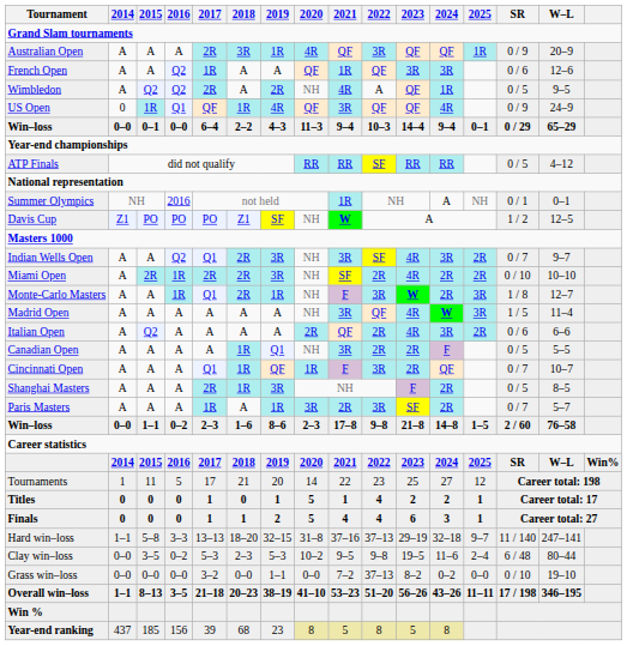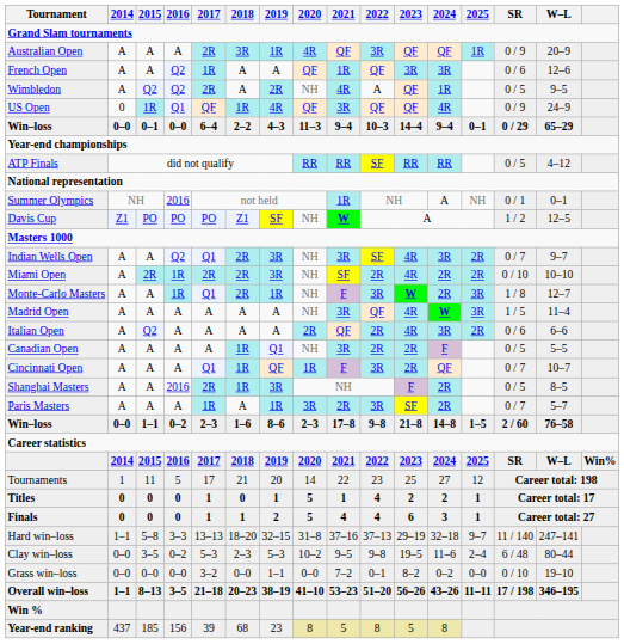 <table class="wikitable nowrap" style=text-align:center;font-size:96%>
 <tr>
 <th>Tournament</th>
 <th><a href='#'>2014</a></th>
 <th><a href='#'>2015</a></th>
 <th><a href='#'>2016</a></th>
 <th><a href='#'>2017</a></th>
 <th><a href='#'>2018</a></th>
 <th><a href='#'>2019</a></th>
 <th><a href='#'>2020</a></th>
 <th><a href='#'>2021</a></th>
 <th><a href='#'>2022</a></th>
 <th><a href='#'>2023</a></th>
 <th><a href='#'>2024</a></th>
 <th><a href='#'>2025</a></th>
 <th>SR</th>
 <th>W–L</th>
 <th></th>
 </tr>
 <tr>
 <td colspan="16" style="text-align:left"><a href='#'><strong>Grand Slam tournaments</strong></a></td>
 </tr>
 <tr>
 <td bgcolor=efefef align=left><a href='#'>Australian Open</a></td>
 <td>A</td>
 <td>A</td>
 <td>A</td>
 <td style=background:#afeeee><a href='#'>2R</a></td>
 <td style=background:#afeeee><a href='#'>3R</a></td>
 <td style=background:#afeeee><a href='#'>1R</a></td>
 <td style=background:#afeeee><a href='#'>4R</a></td>
 <td style=background:#ffebcd><a href='#'>QF</a></td>
 <td style=background:#afeeee><a href='#'>3R</a></td>
 <td style=background:#ffebcd><a href='#'>QF</a></td>
 <td style=background:#ffebcd><a href='#'>QF</a></td>
 <td style=background:#afeeee><a href='#'>1R</a></td>
 <td bgcolor=efefef>0 / 9</td>
 <td bgcolor=efefef>20–9</td>
 <td bgcolor=efefef></td>
 </tr>
 <tr>
 <td bgcolor=efefef align=left><a href='#'>French Open</a></td>
 <td>A</td>
 <td>A</td>
 <td style=background:#ecf2ff><a href='#'>Q2</a></td>
 <td style=background:#afeeee><a href='#'>1R</a></td>
 <td>A</td>
 <td>A</td>
 <td style=background:#ffebcd><a href='#'>QF</a></td>
 <td style=background:#afeeee><a href='#'>1R</a></td>
 <td style=background:#ffebcd><a href='#'>QF</a></td>
 <td style=background:#afeeee><a href='#'>3R</a></td>
 <td style=background:#afeeee><a href='#'>3R</a></td>
 <td></td>
 <td bgcolor=efefef>0 / 6</td>
 <td bgcolor=efefef>12–6</td>
 <td bgcolor=efefef></td>
 </tr>
 <tr>
 <td bgcolor=efefef align=left><a href='#'>Wimbledon</a></td>
 <td>A</td>
 <td style=background:#ecf2ff><a href='#'>Q2</a></td>
 <td style=background:#ecf2ff><a href='#'>Q2</a></td>
 <td style=background:#afeeee><a href='#'>2R</a></td>
 <td>A</td>
 <td style=background:#afeeee><a href='#'>2R</a></td>
 <td style=color:#767676>NH</td>
 <td style=background:#afeeee><a href='#'>4R</a></td>
 <td>A</td>
 <td style=background:#ffebcd><a href='#'>QF</a></td>
 <td style=background:#afeeee><a href='#'>1R</a></td>
 <td></td>
 <td bgcolor=efefef>0 / 5</td>
 <td bgcolor=efefef>9–5</td>
 <td bgcolor=efefef></td>
 </tr>
 <tr>
 <td bgcolor=efefef align=left><a href='#'>US Open</a></td>
 <td>0</td>
 <td style=background:#afeeee><a href='#'>1R</a></td>
 <td style=background:#ecf2ff><a href='#'>Q1</a></td>
 <td style=background:#ffebcd><a href='#'>QF</a></td>
 <td style=background:#afeeee><a href='#'>1R</a></td>
 <td style=background:#afeeee><a href='#'>4R</a></td>
 <td style=background:#ffebcd><a href='#'>QF</a></td>
 <td style=background:#afeeee><a href='#'>3R</a></td>
 <td style=background:#ffebcd><a href='#'>QF</a></td>
 <td style=background:#ffebcd><a href='#'>QF</a></td>
 <td style=background:#afeeee><a href='#'>4R</a></td>
 <td></td>
 <td bgcolor=efefef>0 / 9</td>
 <td bgcolor=efefef>24–9</td>
 <td bgcolor=efefef></td>
 </tr>
 <tr style=font-weight:bold;background:#efefef>
 <td style=text-align:left>Win–loss</td>
 <td>0–0</td>
 <td>0–1</td>
 <td>0–0</td>
 <td>6–4</td>
 <td>2–2</td>
 <td>4–3</td>
 <td>11–3</td>
 <td>9–4</td>
 <td>10–3</td>
 <td>14–4</td>
 <td>9–4</td>
 <td>0–1</td>
 <td>0 / 29</td>
 <td>65–29</td>
 <td bgcolor=efefef></td>
 </tr>
 <tr>
 <td colspan="16" style="text-align:left"><strong>Year-end championships</strong></td>
 </tr>
 <tr>
 <td bgcolor=efefef  align=left><a href='#'>ATP Finals</a></td>
 <td colspan=6>did not qualify</td>
 <td style=background:#afeeee><a href='#'>RR</a></td>
 <td style=background:#afeeee><a href='#'>RR</a></td>
 <td style=background:yellow><a href='#'>SF</a></td>
 <td style=background:#afeeee><a href='#'>RR</a></td>
 <td style=background:#afeeee><a href='#'>RR</a></td>
 <td></td>
 <td bgcolor=efefef>0 / 5</td>
 <td bgcolor=efefef>4–12</td>
 <td bgcolor=efefef></td>
 </tr>
 <tr>
 <td colspan="16" style="text-align:left"><strong>National representation</strong></td>
 </tr>
 <tr>
 <td bgcolor=efefef  align=left><a href='#'>Summer Olympics</a></td>
 <td style=color:#767676 colspan=2>NH</td>
 <td><a href='#'>2016</a></td>
 <td style=color:#767676 colspan=4>not held</td>
 <td style=background:#afeeee><a href='#'>1R</a></td>
 <td style=color:#767676 colspan=2>NH</td>
 <td>A</td>
 <td style=color:#767676>NH</td>
 <td bgcolor=efefef>0 / 1</td>
 <td bgcolor=efefef>0–1</td>
 <td bgcolor=efefef></td>
 </tr>
 <tr>
 <td bgcolor=efefef align=left><a href='#'>Davis Cup</a></td>
 <td style=background:#ecf2ff><a href='#'>Z1</a></td>
 <td style=background:#ecf2ff><a href='#'>PO</a></td>
 <td style=background:#ecf2ff><a href='#'>PO</a></td>
 <td style=background:#ecf2ff><a href='#'>PO</a></td>
 <td style=background:#ecf2ff><a href='#'>Z1</a></td>
 <td style=background:yellow><a href='#'>SF</a></td>
 <td style=color:#767676>NH</td>
 <td style=background:lime><a href='#'><strong>W</strong></a></td>
 <td colspan=4>A</td>
 <td bgcolor=efefef>1 / 2</td>
 <td bgcolor=efefef>12–5</td>
 <td bgcolor=efefef></td>
 </tr>
 <tr>
 <td colspan="16" style="text-align:left"><strong><a href='#'>Masters 1000</a></strong></td>
 </tr>
 <tr>
 <td bgcolor=efefef align=left><a href='#'>Indian Wells Open</a></td>
 <td>A</td>
 <td>A</td>
 <td style=background:#ecf2ff><a href='#'>Q2</a></td>
 <td style=background:#ecf2ff><a href='#'>Q1</a></td>
 <td style=background:#afeeee><a href='#'>2R</a></td>
 <td style=background:#afeeee><a href='#'>3R</a></td>
 <td style=color:#767676>NH</td>
 <td style=background:#afeeee><a href='#'>3R</a></td>
 <td style=background:yellow><a href='#'>SF</a></td>
 <td style=background:#afeeee><a href='#'>4R</a></td>
 <td style=background:#afeeee><a href='#'>3R</a></td>
 <td style=background:#afeeee><a href='#'>2R</a></td>
 <td bgcolor=efefef>0 / 7</td>
 <td bgcolor=efefef>9–7</td>
 <td bgcolor=efefef></td>
 </tr>
 <tr>
 <td bgcolor=efefef align=left><a href='#'>Miami Open</a></td>
 <td>A</td>
 <td style=background:#afeeee><a href='#'>2R</a></td>
 <td style=background:#afeeee><a href='#'>1R</a></td>
 <td style=background:#afeeee><a href='#'>2R</a></td>
 <td style=background:#afeeee><a href='#'>2R</a></td>
 <td style=background:#afeeee><a href='#'>3R</a></td>
 <td style=color:#767676>NH</td>
 <td style=background:yellow><a href='#'>SF</a></td>
 <td style=background:#afeeee><a href='#'>2R</a></td>
 <td style=background:#afeeee><a href='#'>4R</a></td>
 <td style=background:#afeeee><a href='#'>2R</a></td>
 <td style=background:#afeeee><a href='#'>2R</a></td>
 <td bgcolor=efefef>0 / 10</td>
 <td bgcolor=efefef>10–10</td>
 <td bgcolor=efefef></td>
 </tr>
 <tr>
 <td bgcolor=efefef align=left><a href='#'>Monte-Carlo Masters</a></td>
 <td>A</td>
 <td>A</td>
 <td style=background:#afeeee><a href='#'>1R</a></td>
 <td style=background:#ecf2ff><a href='#'>Q1</a></td>
 <td style=background:#afeeee><a href='#'>2R</a></td>
 <td style=background:#afeeee><a href='#'>1R</a></td>
 <td style=color:#767676>NH</td>
 <td style=background:thistle><a href='#'>F</a></td>
 <td style=background:#afeeee><a href='#'>3R</a></td>
 <td style=background:lime><a href='#'><strong>W</strong></a></td>
 <td style=background:#afeeee><a href='#'>2R</a></td>
 <td style=background:#afeeee><a href='#'>3R</a></td>
 <td bgcolor=efefef>1 / 8</td>
 <td bgcolor=efefef>12–7</td>
 <td bgcolor=efefef></td>
 </tr>
 <tr>
 <td bgcolor=efefef align=left><a href='#'>Madrid Open</a></td>
 <td>A</td>
 <td>A</td>
 <td>A</td>
 <td>A</td>
 <td>A</td>
 <td>A</td>
 <td style=color:#767676>NH</td>
 <td style=background:#afeeee><a href='#'>3R</a></td>
 <td style=background:#ffebcd><a href='#'>QF</a></td>
 <td style=background:#afeeee><a href='#'>4R</a></td>
 <td style=background:lime><a href='#'><strong>W</strong></a></td>
 <td style=background:#afeeee><a href='#'>3R</a></td>
 <td bgcolor=efefef>1 / 5</td>
 <td bgcolor=efefef>11–4</td>
 <td bgcolor=efefef></td>
 </tr>
 <tr>
 <td bgcolor=efefef align=left><a href='#'>Italian Open</a></td>
 <td>A</td>
 <td style=background:#ecf2ff><a href='#'>Q2</a></td>
 <td>A</td>
 <td>A</td>
 <td>A</td>
 <td>A</td>
 <td style=background:#afeeee><a href='#'>2R</a></td>
 <td style=background:#ffebcd><a href='#'>QF</a></td>
 <td style=background:#afeeee><a href='#'>2R</a></td>
 <td style=background:#afeeee><a href='#'>4R</a></td>
 <td style=background:#afeeee><a href='#'>3R</a></td>
 <td style=background:#afeeee><a href='#'>2R</a></td>
 <td bgcolor=efefef>0 / 6</td>
 <td bgcolor=efefef>6–6</td>
 <td bgcolor=efefef></td>
 </tr>
 <tr>
 <td bgcolor=efefef align=left><a href='#'>Canadian Open</a></td>
 <td>A</td>
 <td>A</td>
 <td>A</td>
 <td>A</td>
 <td style=background:#afeeee><a href='#'>1R</a></td>
 <td style=background:#ecf2ff><a href='#'>Q1</a></td>
 <td style=color:#767676>NH</td>
 <td style=background:#afeeee><a href='#'>3R</a></td>
 <td style=background:#afeeee><a href='#'>2R</a></td>
 <td style=background:#afeeee><a href='#'>2R</a></td>
 <td style=background:thistle><a href='#'>F</a></td>
 <td></td>
 <td bgcolor=efefef>0 / 5</td>
 <td bgcolor=efefef>5–5</td>
 <td bgcolor=efefef></td>
 </tr>
 <tr>
 <td bgcolor=efefef align=left><a href='#'>Cincinnati Open</a></td>
 <td>A</td>
 <td>A</td>
 <td>A</td>
 <td style=background:#ecf2ff><a href='#'>Q1</a></td>
 <td style=background:#afeeee><a href='#'>1R</a></td>
 <td style=background:#ffebcd><a href='#'>QF</a></td>
 <td style=background:#afeeee><a href='#'>1R</a></td>
 <td style=background:thistle><a href='#'>F</a></td>
 <td style=background:#afeeee><a href='#'>3R</a></td>
 <td style=background:#afeeee><a href='#'>2R</a></td>
 <td style=background:#ffebcd><a href='#'>QF</a></td>
 <td></td>
 <td bgcolor=efefef>0 / 7</td>
 <td bgcolor=efefef>10–7</td>
 <td bgcolor=efefef></td>
 </tr>
 <tr>
 <td bgcolor=efefef align=left><a href='#'>Shanghai Masters</a></td>
 <td>A</td>
 <td>A</td>
-<td>A</td>
+<td><a href='#'>2016</a></td>
 <td style=background:#afeeee><a href='#'>2R</a></td>
 <td style=background:#afeeee><a href='#'>1R</a></td>
 <td style=background:#afeeee><a href='#'>3R</a></td>
 <td colspan=3 style=color:#767676>NH</td>
 <td style=background:thistle><a href='#'>F</a></td>
 <td style=background:#afeeee><a href='#'>2R</a></td>
 <td></td>
 <td bgcolor=efefef>0 / 5</td>
 <td bgcolor=efefef>8–5</td>
 <td bgcolor=efefef></td>
 </tr>
 <tr>
 <td bgcolor=efefef align=left><a href='#'>Paris Masters</a></td>
 <td>A</td>
 <td>A</td>
 <td>A</td>
 <td style=background:#afeeee><a href='#'>1R</a></td>
 <td>A</td>
 <td style=background:#afeeee><a href='#'>1R</a></td>
 <td style=background:#afeeee><a href='#'>3R</a></td>
 <td style=background:#afeeee><a href='#'>2R</a></td>
 <td style=background:#afeeee><a href='#'>3R</a></td>
 <td style=background:yellow><a href='#'>SF</a></td>
 <td style=background:#afeeee><a href='#'>2R</a></td>
 <td></td>
 <td bgcolor=efefef>0 / 7</td>
 <td bgcolor=efefef>5–7</td>
 <td bgcolor=efefef></td>
 </tr>
 <tr style=font-weight:bold;background:#efefef>
 <td style=text-align:left>Win–loss</td>
 <td>0–0</td>
 <td>1–1</td>
 <td>0–2</td>
 <td>2–3</td>
 <td>1–6</td>
 <td>8–6</td>
 <td>2–3</td>
 <td>17–8</td>
 <td>9–8</td>
 <td>21–8</td>
 <td>14–8</td>
 <td>1–5</td>
 <td>2 / 60</td>
 <td>76–58</td>
 <td bgcolor=efefef></td>
 </tr>
 <tr>
 <td colspan="16" style="text-align:left"><strong>Career statistics</strong></td>
 </tr>
 <tr style=font-weight:bold;background:#efefef>
 <td></td>
 <td><a href='#'>2014</a></td>
 <td><a href='#'>2015</a></td>
 <td><a href='#'>2016</a></td>
 <td><a href='#'>2017</a></td>
 <td><a href='#'>2018</a></td>
 <td><a href='#'>2019</a></td>
 <td><a href='#'>2020</a></td>
 <td><a href='#'>2021</a></td>
 <td><a href='#'>2022</a></td>
 <td><a href='#'>2023</a></td>
 <td><a href='#'>2024</a></td>
 <td><a href='#'>2025</a></td>
 <td>SR</td>
 <td>W–L</td>
 <td>Win%</td>
 </tr>
 <tr style=background:#efefef>
 <td align=left>Tournaments</td>
 <td>1</td>
 <td>11</td>
 <td>5</td>
 <td>17</td>
 <td>21</td>
 <td>20</td>
 <td>14</td>
 <td>22</td>
 <td>23</td>
 <td>25</td>
 <td>27</td>
 <td>12</td>
 <td colspan=3><strong>Career total: 198</strong></td>
 </tr>
 <tr style=font-weight:bold;background:#efefef>
 <td style=text-align:left>Titles</td>
 <td>0</td>
 <td>0</td>
 <td>0</td>
 <td>1</td>
 <td>0</td>
 <td>1</td>
 <td>5</td>
 <td>1</td>
 <td>4</td>
 <td>2</td>
 <td>2</td>
 <td>1</td>
 <td colspan=3>Career total: 17</td>
 </tr>
 <tr style=font-weight:bold;background:#efefef>
 <td style=text-align:left>Finals</td>
 <td>0</td>
 <td>0</td>
 <td>0</td>
 <td>1</td>
 <td>1</td>
 <td>2</td>
 <td>5</td>
 <td>4</td>
 <td>4</td>
 <td>6</td>
 <td>3</td>
 <td>1</td>
 <td colspan=3>Career total: 27</td>
 </tr>
 <tr style=background:#efefef>
 <td align=left>Hard win–loss</td>
 <td>1–1</td>
 <td>5–8</td>
 <td>3–3</td>
 <td>13–13</td>
 <td>18–20</td>
 <td>32–15</td>
 <td>31–8</td>
 <td>37–16</td>
 <td>37–13</td>
 <td>29–19</td>
 <td>32–18</td>
 <td>9–7</td>
 <td>11 / 140</td>
 <td>247–141</td>
 <td bgcolor=efefef></td>
 </tr>
 <tr style=background:#efefef>
 <td align=left>Clay win–loss</td>
 <td>0–0</td>
 <td>3–5</td>
 <td>0–2</td>
 <td>5–3</td>
 <td>2–3</td>
 <td>5–3</td>
 <td>10–2</td>
 <td>9–5</td>
 <td>9–8</td>
 <td>19–5</td>
 <td>11–6</td>
 <td>2–4</td>
 <td>6 / 48</td>
 <td>80–44</td>
 <td bgcolor=efefef></td>
 </tr>
 <tr style=background:#efefef>
 <td align=left>Grass win–loss</td>
 <td>0–0</td>
 <td>0–0</td>
 <td>0–0</td>
 <td>3–2</td>
 <td>0–0</td>
 <td>1–1</td>
 <td>0–0</td>
 <td>7–2</td>
-<td>37–13</td>
+<td>0–1</td>
 <td>8–2</td>
 <td>0–2</td>
 <td>0–0</td>
 <td>0 / 10</td>
 <td>19–10</td>
 <td bgcolor=efefef></td>
 </tr>
 <tr style=font-weight:bold;background:#efefef>
 <td style=text-align:left>Overall win–loss</td>
 <td>1–1</td>
 <td>8–13</td>
 <td>3–5</td>
 <td>21–18</td>
 <td>20–23</td>
 <td>38–19</td>
 <td>41–10</td>
 <td>53–23</td>
 <td>51–20</td>
 <td>56–26</td>
 <td>43–26</td>
 <td>11–11</td>
 <td>17 / 198</td>
 <td>346–195</td>
 <td bgcolor=efefef></td>
 </tr>
 <tr style=font-weight:bold;background:#efefef>
 <td style=text-align:left>Win %</td>
 <td bgcolor=efefef></td>
 <td bgcolor=efefef></td>
 <td bgcolor=efefef></td>
 <td bgcolor=efefef></td>
 <td bgcolor=efefef></td>
 <td bgcolor=efefef></td>
 <td bgcolor=efefef></td>
 <td bgcolor=efefef></td>
 <td bgcolor=efefef></td>
 <td bgcolor=efefef></td>
 <td bgcolor=efefef></td>
 <td bgcolor=efefef></td>
 <td colspan=3></td>
 </tr>
 <tr style=background:#efefef>
 <td align=left><strong>Year-end ranking</strong></td>
 <td>437</td>
 <td>185</td>
 <td>156</td>
 <td>39</td>
 <td>68</td>
 <td>23</td>
 <td bgcolor=eee8aa>8</td>
 <td bgcolor=eee8aa>5</td>
 <td bgcolor=eee8aa>8</td>
 <td bgcolor=eee8aa>5</td>
 <td bgcolor=eee8aa>8</td>
 <td></td>
 <td colspan=3></td>
 </tr>
 </table>
